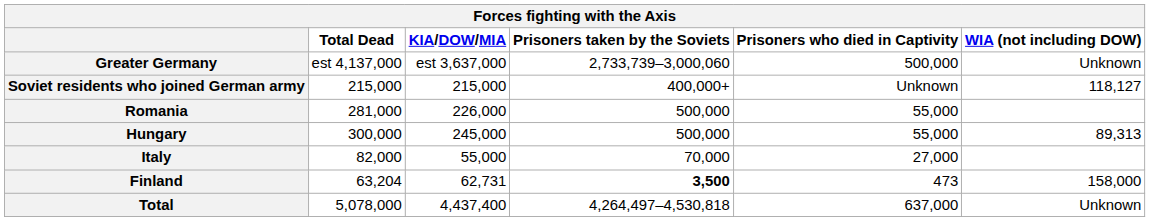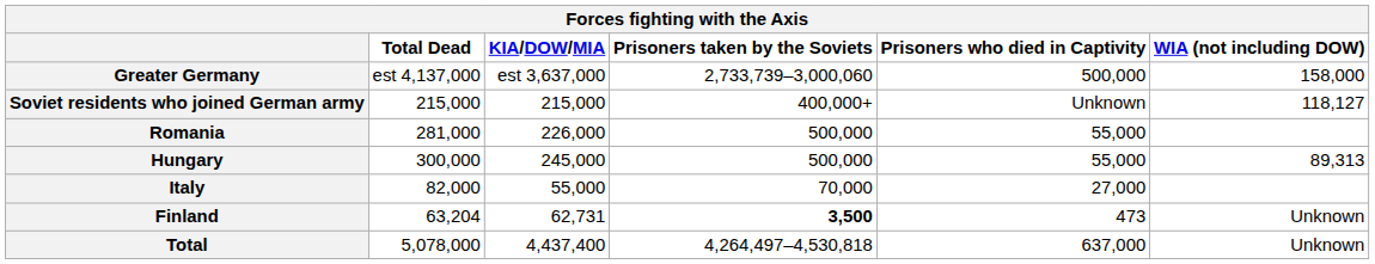 <table class="wikitable">
 <tr>
 <th colspan="6">Forces fighting with the Axis</th>
 </tr>
 <tr>
 <th></th>
 <th style="background:#fff;">Total Dead</th>
 <th style="background:#fff;"><a href='#'>KIA</a>/<a href='#'>DOW</a>/<a href='#'>MIA</a></th>
 <th style="background:#fff;">Prisoners taken by the Soviets</th>
 <th style="background:#fff;">Prisoners who died in Captivity</th>
 <th style="background:#fff;"><a href='#'>WIA</a> (not including DOW)</th>
 </tr>
 <tr>
 <th>Greater Germany</th>
 <td style="text-align:right; background:#fff;">est 4,137,000</td>
 <td style="text-align:right; background:#fff;">est 3,637,000</td>
 <td style="text-align:right; background:#fff;">2,733,739–3,000,060</td>
 <td style="text-align:right; background:#fff;">500,000</td>
-<td style="text-align:right; background:#fff;">Unknown</td>
+<td style="text-align:right; background:#fff;">158,000</td>
 </tr>
 <tr>
 <th>Soviet residents who joined German army</th>
 <td style="text-align:right; background:#fff;">215,000</td>
 <td style="text-align:right; background:#fff;">215,000</td>
 <td style="text-align:right; background:#fff;">400,000+</td>
 <td style="text-align:right; background:#fff;">Unknown</td>
 <td style="text-align:right; background:#fff;">118,127</td>
 </tr>
 <tr>
 <th>Romania</th>
 <td style="text-align:right; background:#fff;">281,000</td>
 <td style="text-align:right; background:#fff;">226,000</td>
 <td style="text-align:right; background:#fff;">500,000</td>
 <td style="text-align:right; background:#fff;">55,000</td>
 <td style="text-align:right; background:#fff;"></td>
 </tr>
 <tr>
 <th>Hungary</th>
 <td style="text-align:right; background:#fff;">300,000</td>
 <td style="text-align:right; background:#fff;">245,000</td>
 <td style="text-align:right; background:#fff;">500,000</td>
 <td style="text-align:right; background:#fff;">55,000</td>
 <td style="text-align:right; background:#fff;">89,313</td>
 </tr>
 <tr>
 <th>Italy</th>
 <td style="text-align:right; background:#fff;">82,000</td>
 <td style="text-align:right; background:#fff;">55,000</td>
 <td style="text-align:right; background:#fff;">70,000</td>
 <td style="text-align:right; background:#fff;">27,000</td>
 <td style="text-align:right; background:#fff;"></td>
 </tr>
 <tr>
 <th>Finland</th>
 <td style="text-align:right; background:#fff;">63,204</td>
 <td style="text-align:right; background:#fff;">62,731</td>
 <td style="text-align:right; background:#fff;"><strong>3,500</strong></td>
 <td style="text-align:right; background:#fff;">473</td>
-<td style="text-align:right; background:#fff;">158,000</td>
+<td style="text-align:right; background:#fff;">Unknown</td>
 </tr>
 <tr>
 <th>Total</th>
 <td style="text-align:right; background:#fff;"> 5,078,000</td>
 <td style="text-align:right; background:#fff;"> 4,437,400</td>
 <td style="text-align:right; background:#fff;">4,264,497–4,530,818</td>
 <td style="text-align:right; background:#fff;"> 637,000</td>
 <td style="text-align:right; background:#fff;">Unknown</td>
 </tr>
 </table>
